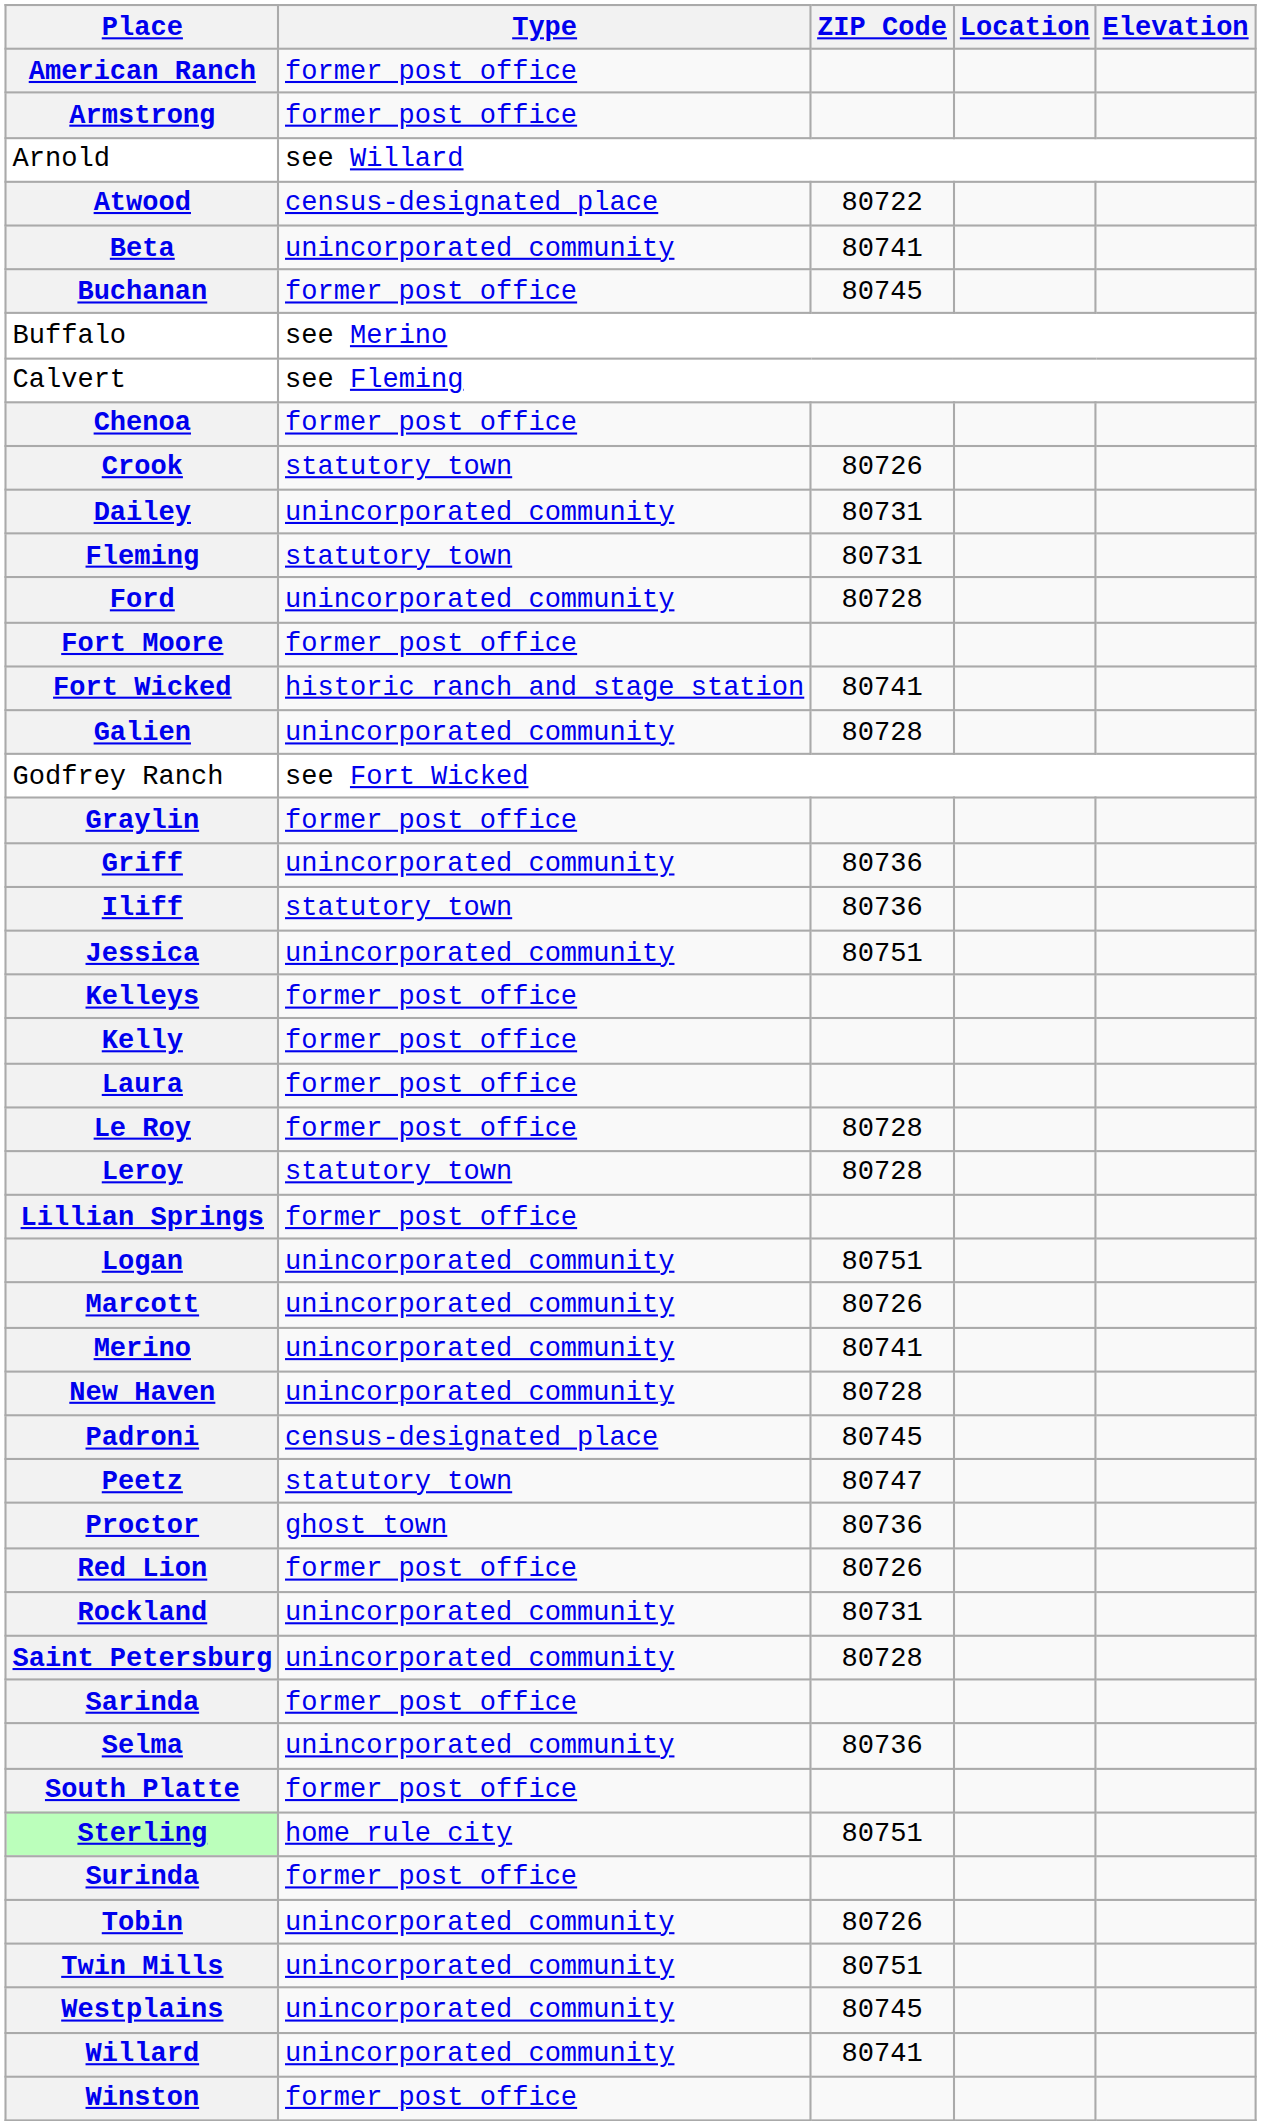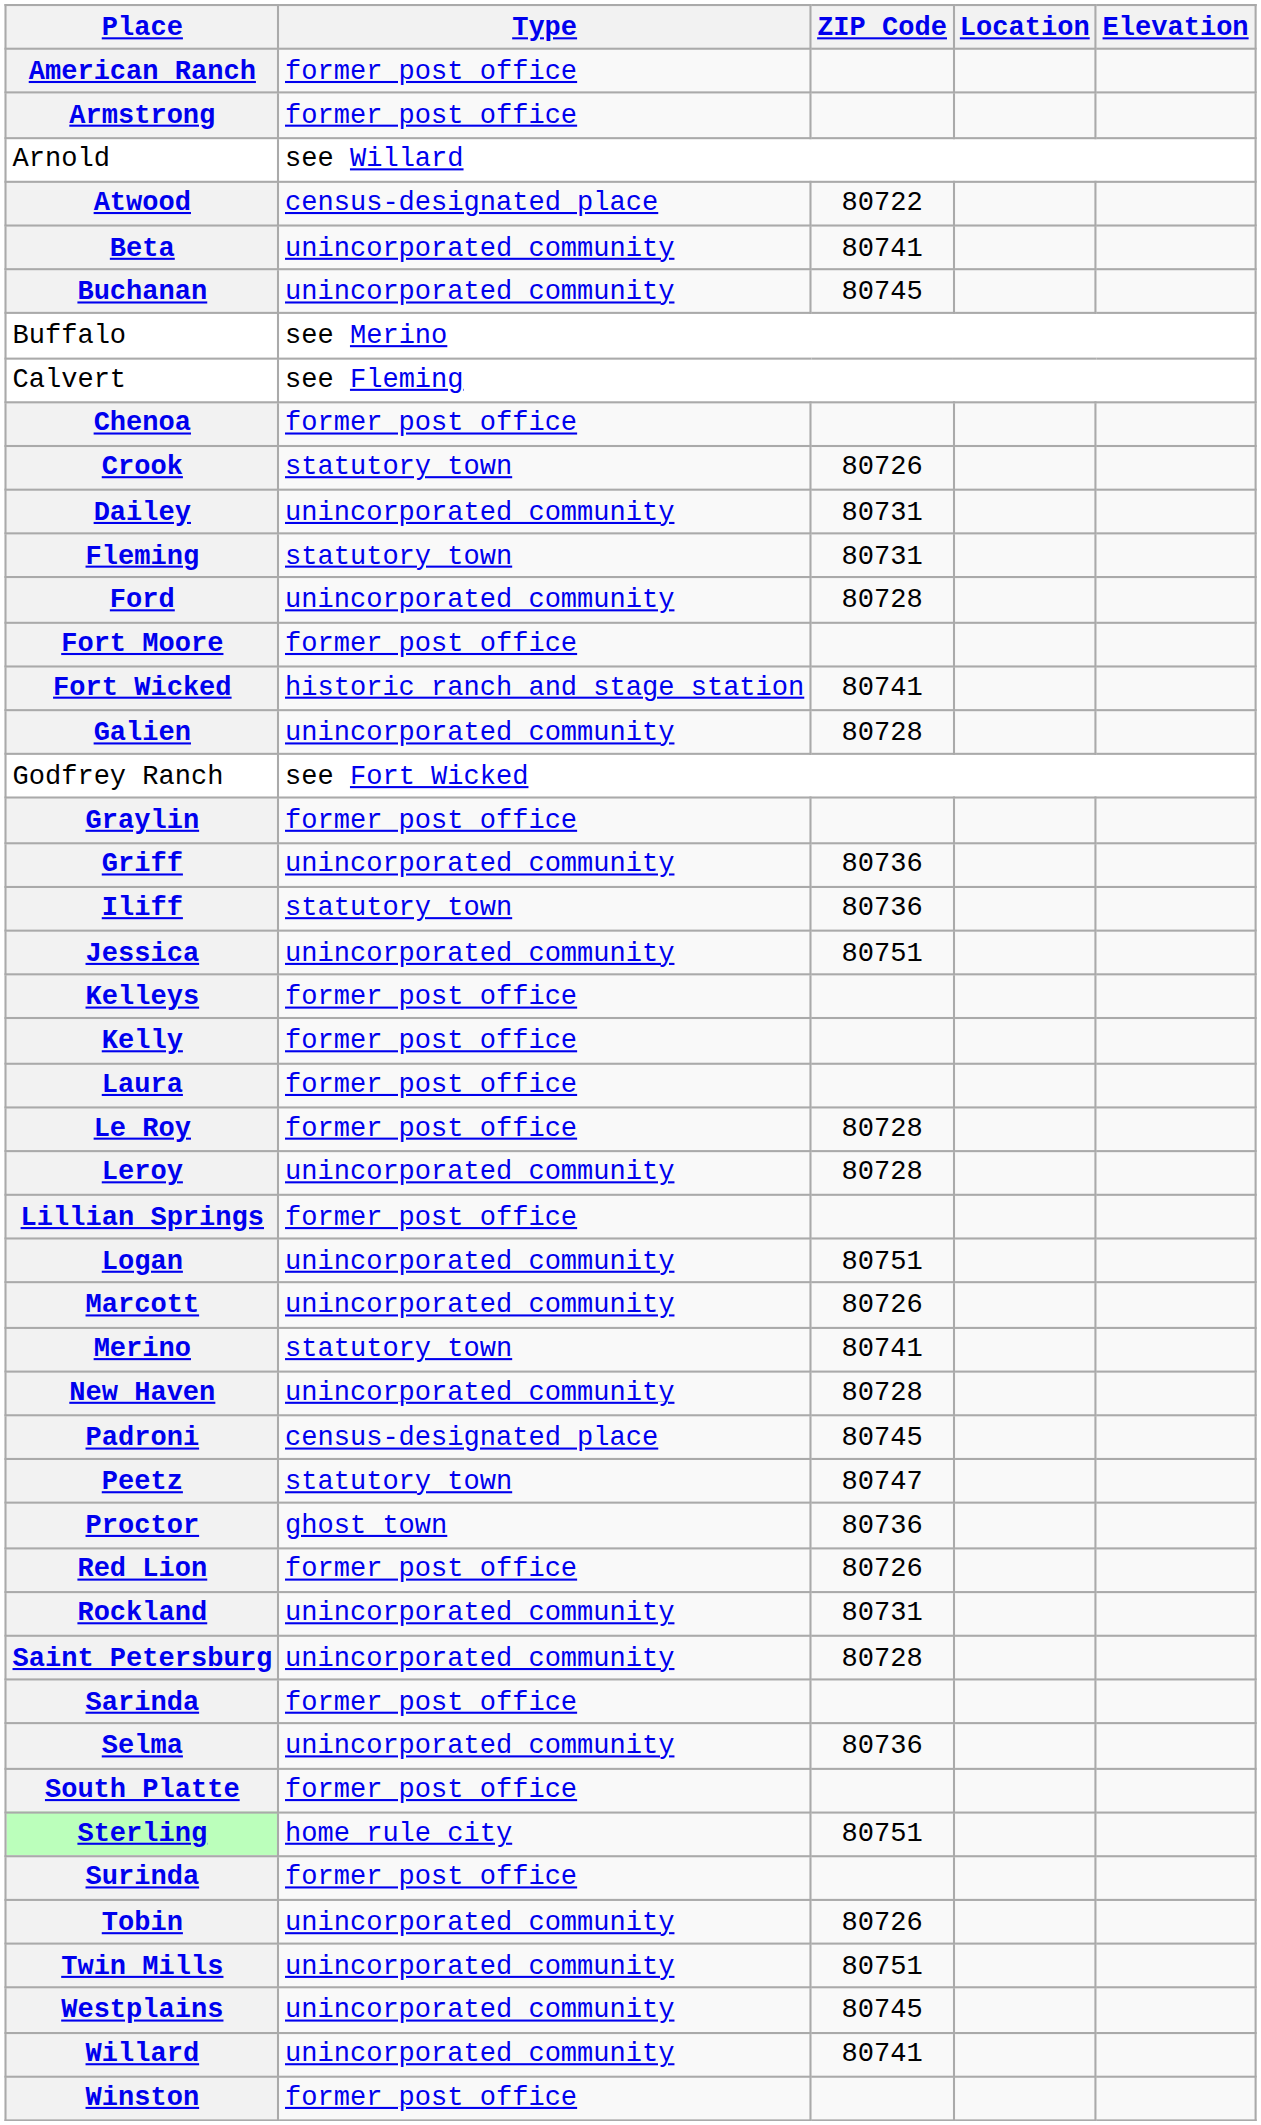 <table class="wikitable sortable  plainrowheaders" style="margin:auto;">
 <tr>
 <th scope=col><a href='#'>Place</a></th>
 <th scope=col><a href='#'>Type</a></th>
 <th scope=col><a href='#'>ZIP Code</a></th>
 <th scope=col><a href='#'>Location</a></th>
 <th scope=col><a href='#'>Elevation</a></th>
 </tr>
 <tr>
 <th scope=row><a href='#'>American Ranch</a></th>
 <td><a href='#'>former post office</a></td>
 <td align=center></td>
 <td></td>
 <td></td>
 </tr>
 <tr>
 <th scope=row><a href='#'>Armstrong</a></th>
 <td><a href='#'>former post office</a></td>
 <td align=center></td>
 <td></td>
 <td></td>
 </tr>
 <tr bgcolor=white>
 <td>Arnold</td>
 <td colspan=4>see <a href='#'>Willard</a></td>
 </tr>
 <tr>
 <th scope=row><a href='#'>Atwood</a></th>
 <td><a href='#'>census-designated place</a></td>
 <td align=center>80722</td>
 <td></td>
 <td align=right></td>
 </tr>
 <tr>
 <th scope=row><a href='#'>Beta</a></th>
 <td><a href='#'>unincorporated community</a></td>
 <td align=center>80741</td>
 <td></td>
 <td align=right></td>
 </tr>
 <tr>
 <th scope=row><a href='#'>Buchanan</a></th>
-<td><a href='#'>former post office</a></td>
+<td><a href='#'>unincorporated community</a></td>
 <td align=center>80745</td>
 <td></td>
 <td align=right></td>
 </tr>
 <tr bgcolor=white>
 <td>Buffalo</td>
 <td colspan=4>see <a href='#'>Merino</a></td>
 </tr>
 <tr bgcolor=white>
 <td>Calvert</td>
 <td colspan=4>see <a href='#'>Fleming</a></td>
 </tr>
 <tr>
 <th scope=row><a href='#'>Chenoa</a></th>
 <td><a href='#'>former post office</a></td>
 <td align=center></td>
 <td></td>
 <td></td>
 </tr>
 <tr>
 <th scope=row><a href='#'>Crook</a></th>
 <td><a href='#'>statutory town</a></td>
 <td align=center>80726</td>
 <td></td>
 <td align=right></td>
 </tr>
 <tr>
 <th scope=row><a href='#'>Dailey</a></th>
 <td><a href='#'>unincorporated community</a></td>
 <td align=center>80731</td>
 <td></td>
 <td align=right></td>
 </tr>
 <tr>
 <th scope=row><a href='#'>Fleming</a></th>
 <td><a href='#'>statutory town</a></td>
 <td align=center>80731</td>
 <td></td>
 <td align=right></td>
 </tr>
 <tr>
 <th scope=row><a href='#'>Ford</a></th>
 <td><a href='#'>unincorporated community</a></td>
 <td align=center>80728</td>
 <td></td>
 <td align=right></td>
 </tr>
 <tr>
 <th scope=row><a href='#'>Fort Moore</a></th>
 <td><a href='#'>former post office</a></td>
 <td align=center></td>
 <td></td>
 <td></td>
 </tr>
 <tr>
 <th scope=row><a href='#'>Fort Wicked</a></th>
 <td><a href='#'>historic ranch and stage station</a></td>
 <td align=center>80741</td>
 <td></td>
 <td></td>
 </tr>
 <tr>
 <th scope=row><a href='#'>Galien</a></th>
 <td><a href='#'>unincorporated community</a></td>
 <td align=center>80728</td>
 <td></td>
 <td align=right></td>
 </tr>
 <tr bgcolor=white>
 <td>Godfrey Ranch</td>
 <td colspan=4>see <a href='#'>Fort Wicked</a></td>
 </tr>
 <tr>
 <th scope=row><a href='#'>Graylin</a></th>
 <td><a href='#'>former post office</a></td>
 <td align=center></td>
 <td></td>
 <td></td>
 </tr>
 <tr>
 <th scope=row><a href='#'>Griff</a></th>
 <td><a href='#'>unincorporated community</a></td>
 <td align=center>80736</td>
 <td></td>
 <td align=right></td>
 </tr>
 <tr>
 <th scope=row><a href='#'>Iliff</a></th>
 <td><a href='#'>statutory town</a></td>
 <td align=center>80736</td>
 <td></td>
 <td align=right></td>
 </tr>
 <tr>
 <th scope=row><a href='#'>Jessica</a></th>
 <td><a href='#'>unincorporated community</a></td>
 <td align=center>80751</td>
 <td></td>
 <td align=right></td>
 </tr>
 <tr>
 <th scope=row><a href='#'>Kelleys</a></th>
 <td><a href='#'>former post office</a></td>
 <td align=center></td>
 <td></td>
 <td></td>
 </tr>
 <tr>
 <th scope=row><a href='#'>Kelly</a></th>
 <td><a href='#'>former post office</a></td>
 <td align=center></td>
 <td></td>
 <td></td>
 </tr>
 <tr>
 <th scope=row><a href='#'>Laura</a></th>
 <td><a href='#'>former post office</a></td>
 <td align=center></td>
 <td></td>
 <td></td>
 </tr>
 <tr>
 <th scope=row><a href='#'>Le Roy</a></th>
 <td><a href='#'>former post office</a></td>
 <td align=center>80728</td>
 <td></td>
 <td></td>
 </tr>
 <tr>
 <th scope=row><a href='#'>Leroy</a></th>
-<td><a href='#'>statutory town</a></td>
+<td><a href='#'>unincorporated community</a></td>
 <td align=center>80728</td>
 <td></td>
 <td align=right></td>
 </tr>
 <tr>
 <th scope=row><a href='#'>Lillian Springs</a></th>
 <td><a href='#'>former post office</a></td>
 <td align=center></td>
 <td></td>
 <td></td>
 </tr>
 <tr>
 <th scope=row><a href='#'>Logan</a></th>
 <td><a href='#'>unincorporated community</a></td>
 <td align=center>80751</td>
 <td></td>
 <td align=right></td>
 </tr>
 <tr>
 <th scope=row><a href='#'>Marcott</a></th>
 <td><a href='#'>unincorporated community</a></td>
 <td align=center>80726</td>
 <td></td>
 <td align=right></td>
 </tr>
 <tr>
 <th scope=row><a href='#'>Merino</a></th>
-<td><a href='#'>unincorporated community</a></td>
+<td><a href='#'>statutory town</a></td>
 <td align=center>80741</td>
 <td></td>
 <td align=right></td>
 </tr>
 <tr>
 <th scope=row><a href='#'>New Haven</a></th>
 <td><a href='#'>unincorporated community</a></td>
 <td align=center>80728</td>
 <td></td>
 <td align=right></td>
 </tr>
 <tr>
 <th scope=row><a href='#'>Padroni</a></th>
 <td><a href='#'>census-designated place</a></td>
 <td align=center>80745</td>
 <td></td>
 <td align=right></td>
 </tr>
 <tr>
 <th scope=row><a href='#'>Peetz</a></th>
 <td><a href='#'>statutory town</a></td>
 <td align=center>80747</td>
 <td></td>
 <td align=right></td>
 </tr>
 <tr>
 <th scope=row><a href='#'>Proctor</a></th>
 <td><a href='#'>ghost town</a></td>
 <td align=center>80736</td>
 <td></td>
 <td align=right></td>
 </tr>
 <tr>
 <th scope=row><a href='#'>Red Lion</a></th>
 <td><a href='#'>former post office</a></td>
 <td align=center>80726</td>
 <td></td>
 <td align=right></td>
 </tr>
 <tr>
 <th scope=row><a href='#'>Rockland</a></th>
 <td><a href='#'>unincorporated community</a></td>
 <td align=center>80731</td>
 <td></td>
 <td align=right></td>
 </tr>
 <tr>
 <th scope=row><a href='#'>Saint Petersburg</a></th>
 <td><a href='#'>unincorporated community</a></td>
 <td align=center>80728</td>
 <td></td>
 <td align=right></td>
 </tr>
 <tr>
 <th scope=row><a href='#'>Sarinda</a></th>
 <td><a href='#'>former post office</a></td>
 <td align=center></td>
 <td></td>
 <td></td>
 </tr>
 <tr>
 <th scope=row><a href='#'>Selma</a></th>
 <td><a href='#'>unincorporated community</a></td>
 <td align=center>80736</td>
 <td></td>
 <td align=right></td>
 </tr>
 <tr>
 <th scope=row><a href='#'>South Platte</a></th>
 <td><a href='#'>former post office</a></td>
 <td align=center></td>
 <td></td>
 <td></td>
 </tr>
 <tr>
 <th scope=row style="background:#BBFFBB;"><a href='#'>Sterling</a></th>
 <td><a href='#'>home rule city</a></td>
 <td align=center>80751</td>
 <td></td>
 <td align=right></td>
 </tr>
 <tr>
 <th scope=row><a href='#'>Surinda</a></th>
 <td><a href='#'>former post office</a></td>
 <td align=center></td>
 <td></td>
 <td></td>
 </tr>
 <tr>
 <th scope=row><a href='#'>Tobin</a></th>
 <td><a href='#'>unincorporated community</a></td>
 <td align=center>80726</td>
 <td></td>
 <td align=right></td>
 </tr>
 <tr>
 <th scope=row><a href='#'>Twin Mills</a></th>
 <td><a href='#'>unincorporated community</a></td>
 <td align=center>80751</td>
 <td></td>
 <td align=right></td>
 </tr>
 <tr>
 <th scope=row><a href='#'>Westplains</a></th>
 <td><a href='#'>unincorporated community</a></td>
 <td align=center>80745</td>
 <td></td>
 <td align=right></td>
 </tr>
 <tr>
 <th scope=row><a href='#'>Willard</a></th>
 <td><a href='#'>unincorporated community</a></td>
 <td align=center>80741</td>
 <td></td>
 <td align=right></td>
 </tr>
 <tr>
 <th scope=row><a href='#'>Winston</a></th>
 <td><a href='#'>former post office</a></td>
 <td align=center></td>
 <td></td>
 <td></td>
 </tr>
 </table>
